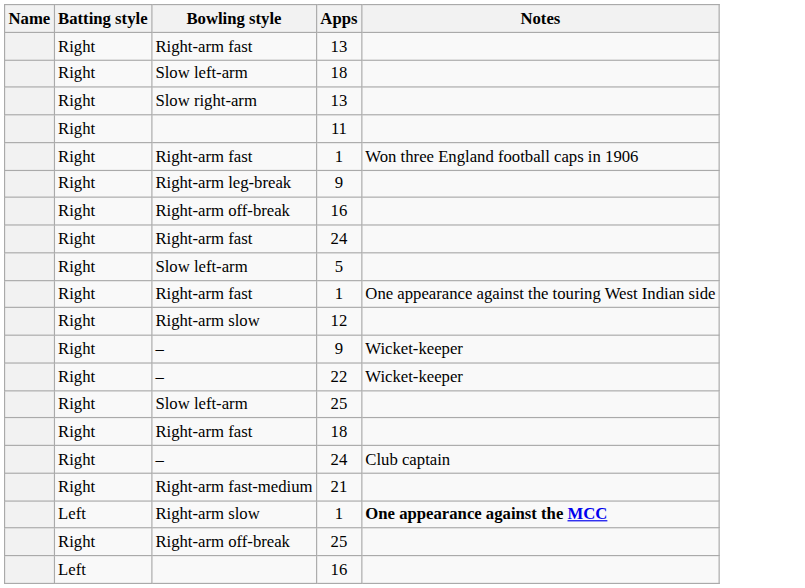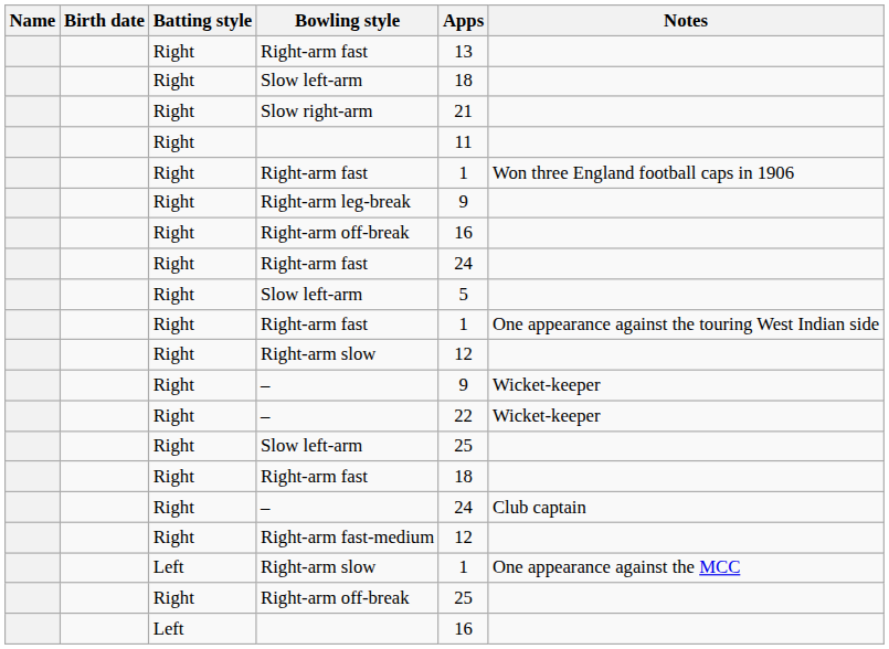 <table class="wikitable sortable plainrowheaders" style="font-size:90%">
 <tr>
 <th scope="col">Name</th>
+<th scope="col">Birth date</th>
 <th scope="col">Batting style</th>
 <th scope="col">Bowling style</th>
 <th scope="col" style="text-align:center">Apps</th>
 <th scope="col" class="unsortable">Notes</th>
 </tr>
 <tr>
 <th scope="row"></th>
+<td></td>
 <td>Right</td>
 <td>Right-arm fast</td>
 <td style="text-align:center">13</td>
 <td></td>
 </tr>
 <tr>
 <th scope="row"></th>
+<td></td>
 <td>Right</td>
 <td>Slow left-arm</td>
 <td style="text-align:center">18</td>
 <td></td>
 </tr>
 <tr>
 <th scope="row"></th>
+<td></td>
 <td>Right</td>
 <td>Slow right-arm</td>
-<td style="text-align:center">13</td>
+<td style="text-align:center">21</td>
 <td></td>
 </tr>
 <tr>
 <th scope="row"></th>
+<td></td>
 <td>Right</td>
 <td></td>
 <td style="text-align:center">11</td>
 <td></td>
 </tr>
 <tr>
 <th scope="row"></th>
+<td></td>
 <td>Right</td>
 <td>Right-arm fast</td>
 <td style="text-align:center">1</td>
 <td>Won three England football caps in 1906</td>
 </tr>
 <tr>
 <th scope="row"></th>
+<td></td>
 <td>Right</td>
 <td>Right-arm leg-break</td>
 <td style="text-align:center">9</td>
 <td></td>
 </tr>
 <tr>
 <th scope="row"></th>
+<td></td>
 <td>Right</td>
 <td>Right-arm off-break</td>
 <td style="text-align:center">16</td>
 <td></td>
 </tr>
 <tr>
 <th scope="row"></th>
+<td></td>
 <td>Right</td>
 <td>Right-arm fast</td>
 <td style="text-align:center">24</td>
 <td></td>
 </tr>
 <tr>
 <th scope="row"></th>
+<td></td>
 <td>Right</td>
 <td>Slow left-arm</td>
 <td style="text-align:center">5</td>
 <td></td>
 </tr>
 <tr>
 <th scope="row"></th>
+<td></td>
 <td>Right</td>
 <td>Right-arm fast</td>
 <td style="text-align:center">1</td>
 <td>One appearance against the touring West Indian side</td>
 </tr>
 <tr>
 <th scope="row"></th>
+<td></td>
 <td>Right</td>
 <td>Right-arm slow</td>
 <td style="text-align:center">12</td>
 <td></td>
 </tr>
 <tr>
 <th scope="row"></th>
+<td></td>
 <td>Right</td>
 <td>–</td>
 <td style="text-align:center">9</td>
 <td>Wicket-keeper</td>
 </tr>
 <tr>
 <th scope="row"></th>
+<td></td>
 <td>Right</td>
 <td>–</td>
 <td style="text-align:center">22</td>
 <td>Wicket-keeper</td>
 </tr>
 <tr>
 <th scope="row"></th>
+<td></td>
 <td>Right</td>
 <td>Slow left-arm</td>
 <td style="text-align:center">25</td>
 <td></td>
 </tr>
 <tr>
 <th scope="row"></th>
+<td></td>
 <td>Right</td>
 <td>Right-arm fast</td>
 <td style="text-align:center">18</td>
 <td></td>
 </tr>
 <tr>
 <th scope="row"></th>
+<td></td>
 <td>Right</td>
 <td>–</td>
 <td style="text-align:center">24</td>
 <td>Club captain</td>
 </tr>
 <tr>
 <th scope="row"></th>
+<td></td>
 <td>Right</td>
 <td>Right-arm fast-medium</td>
-<td style="text-align:center">21</td>
+<td style="text-align:center">12</td>
 <td></td>
 </tr>
 <tr>
 <th scope="row"></th>
+<td></td>
 <td>Left</td>
 <td>Right-arm slow</td>
 <td style="text-align:center">1</td>
-<td><strong>One appearance against the <a href='#'>MCC</a></strong></td>
+<td>One appearance against the <a href='#'>MCC</a></td>
 </tr>
 <tr>
 <th scope="row"></th>
+<td></td>
 <td>Right</td>
 <td>Right-arm off-break</td>
 <td style="text-align:center">25</td>
 <td></td>
 </tr>
 <tr>
 <th scope="row"></th>
+<td></td>
 <td>Left</td>
 <td></td>
 <td style="text-align:center">16</td>
 <td></td>
 </tr>
 </table>
